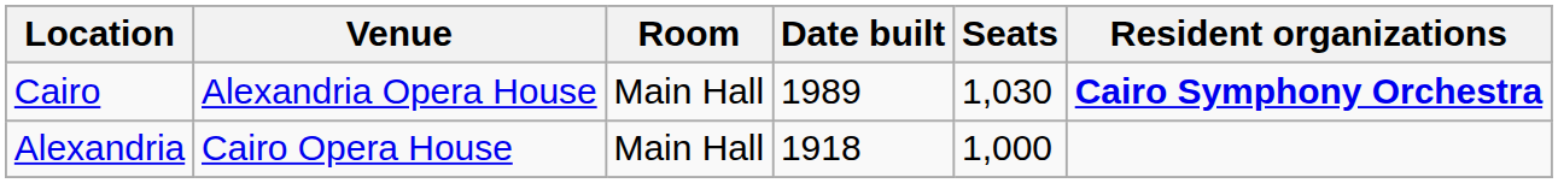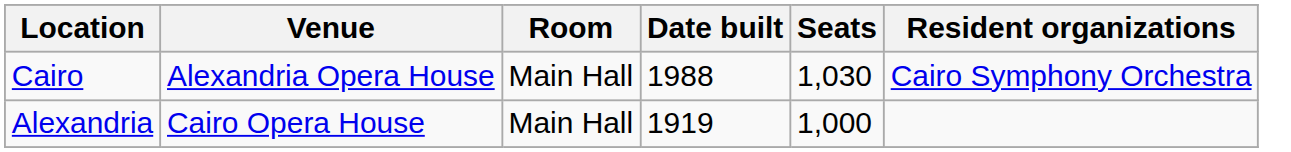 <table class="wikitable">
 <tr>
 <th>Location</th>
 <th>Venue</th>
 <th>Room</th>
 <th>Date built</th>
 <th>Seats</th>
 <th>Resident organizations</th>
 </tr>
 <tr>
 <td><a href='#'>Cairo</a></td>
 <td><a href='#'>Alexandria Opera House</a></td>
 <td>Main Hall</td>
-<td>1989</td>
+<td>1988</td>
 <td>1,030</td>
-<td><strong><a href='#'>Cairo Symphony Orchestra</a></strong></td>
+<td><a href='#'>Cairo Symphony Orchestra</a></td>
 </tr>
 <tr>
 <td><a href='#'>Alexandria</a></td>
 <td><a href='#'>Cairo Opera House</a></td>
 <td>Main Hall</td>
-<td>1918</td>
+<td>1919</td>
 <td>1,000</td>
 <td></td>
 </tr>
 </table>
